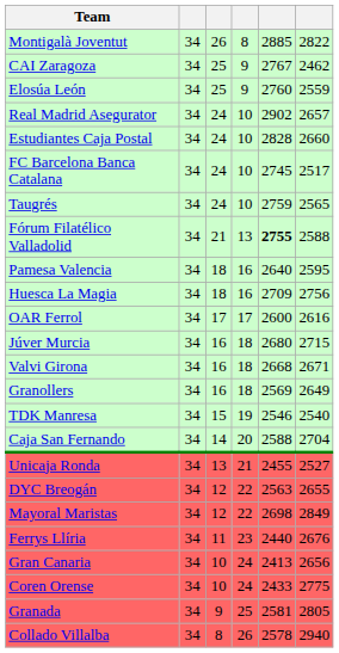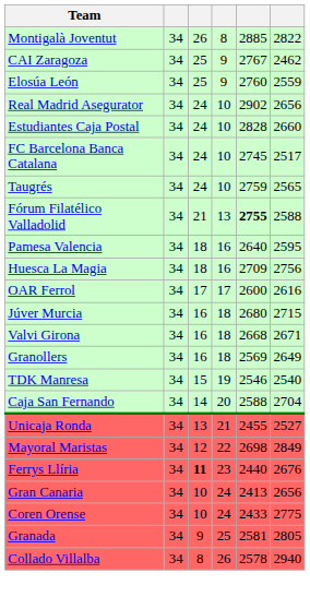 <table class="wikitable" style="text-align:center;">
 <tr>
 <th width=175>Team</th>
 <th width=20></th>
 <th width=20></th>
 <th width=20></th>
 <th width=20></th>
 <th width=20></th>
 </tr>
 <tr bgcolor= #ccffcc>
 <td align=left><a href='#'>Montigalà Joventut</a></td>
 <td>34</td>
 <td>26</td>
 <td>8</td>
 <td>2885</td>
 <td>2822</td>
 </tr>
 <tr bgcolor=#ccffcc>
 <td align=left><a href='#'>CAI Zaragoza</a></td>
 <td>34</td>
 <td>25</td>
 <td>9</td>
 <td>2767</td>
 <td>2462</td>
 </tr>
 <tr bgcolor=#ccffcc>
 <td align=left><a href='#'>Elosúa León</a></td>
 <td>34</td>
 <td>25</td>
 <td>9</td>
 <td>2760</td>
 <td>2559</td>
 </tr>
 <tr bgcolor=#ccffcc>
 <td align=left><a href='#'>Real Madrid Asegurator</a></td>
 <td>34</td>
 <td>24</td>
 <td>10</td>
 <td>2902</td>
-<td>2657</td>
+<td>2656</td>
 </tr>
 <tr bgcolor=#ccffcc>
 <td align=left><a href='#'>Estudiantes Caja Postal</a></td>
 <td>34</td>
 <td>24</td>
 <td>10</td>
 <td>2828</td>
 <td>2660</td>
 </tr>
 <tr bgcolor=#ccffcc>
 <td align=left><a href='#'>FC Barcelona Banca Catalana</a></td>
 <td>34</td>
 <td>24</td>
 <td>10</td>
 <td>2745</td>
 <td>2517</td>
 </tr>
 <tr bgcolor=#ccffcc>
 <td align=left><a href='#'>Taugrés</a></td>
 <td>34</td>
 <td>24</td>
 <td>10</td>
 <td>2759</td>
 <td>2565</td>
 </tr>
 <tr bgcolor=#ccffcc>
 <td align=left><a href='#'>Fórum Filatélico Valladolid</a></td>
 <td>34</td>
 <td>21</td>
 <td>13</td>
 <td><strong>2755</strong></td>
 <td>2588</td>
 </tr>
 <tr bgcolor=#ccffcc>
 <td align=left><a href='#'>Pamesa Valencia</a></td>
 <td>34</td>
 <td>18</td>
 <td>16</td>
 <td>2640</td>
 <td>2595</td>
 </tr>
 <tr bgcolor=#ccffcc>
 <td align=left><a href='#'>Huesca La Magia</a></td>
 <td>34</td>
 <td>18</td>
 <td>16</td>
 <td>2709</td>
 <td>2756</td>
 </tr>
 <tr bgcolor=#ccffcc>
 <td align=left><a href='#'>OAR Ferrol</a></td>
 <td>34</td>
 <td>17</td>
 <td>17</td>
 <td>2600</td>
 <td>2616</td>
 </tr>
 <tr bgcolor=#ccffcc>
 <td align=left><a href='#'>Júver Murcia</a></td>
 <td>34</td>
 <td>16</td>
 <td>18</td>
 <td>2680</td>
 <td>2715</td>
 </tr>
 <tr bgcolor= #ccffcc>
 <td align=left><a href='#'>Valvi Girona</a></td>
 <td>34</td>
 <td>16</td>
 <td>18</td>
 <td>2668</td>
 <td>2671</td>
 </tr>
 <tr bgcolor=#ccffcc>
 <td align=left><a href='#'>Granollers</a></td>
 <td>34</td>
 <td>16</td>
 <td>18</td>
 <td>2569</td>
 <td>2649</td>
 </tr>
 <tr bgcolor=#ccffcc>
 <td align=left><a href='#'>TDK Manresa</a></td>
 <td>34</td>
 <td>15</td>
 <td>19</td>
 <td>2546</td>
 <td>2540</td>
 </tr>
 <tr bgcolor=#ccffcc style="border-bottom:3px solid green;">
 <td align=left><a href='#'>Caja San Fernando</a></td>
 <td>34</td>
 <td>14</td>
 <td>20</td>
 <td>2588</td>
 <td>2704</td>
 </tr>
 <tr bgcolor=#ff6666>
 <td align=left><a href='#'>Unicaja Ronda</a></td>
 <td>34</td>
 <td>13</td>
 <td>21</td>
 <td>2455</td>
 <td>2527</td>
 </tr>
 <tr bgcolor=#ff6666>
-<td align=left><a href='#'>DYC Breogán</a></td>
-<td>34</td>
-<td>12</td>
-<td>22</td>
-<td>2563</td>
-<td>2655</td>
-</tr>
-<tr bgcolor=#ff6666>
 <td align=left><a href='#'>Mayoral Maristas</a></td>
 <td>34</td>
 <td>12</td>
 <td>22</td>
 <td>2698</td>
 <td>2849</td>
 </tr>
 <tr bgcolor=#ff6666>
 <td align=left><a href='#'>Ferrys Llíria</a></td>
 <td>34</td>
-<td>11</td>
+<td><strong>11</strong></td>
 <td>23</td>
 <td>2440</td>
 <td>2676</td>
 </tr>
 <tr bgcolor=#ff6666>
 <td align=left><a href='#'>Gran Canaria</a></td>
 <td>34</td>
 <td>10</td>
 <td>24</td>
 <td>2413</td>
 <td>2656</td>
 </tr>
 <tr bgcolor=#ff6666>
 <td align=left><a href='#'>Coren Orense</a></td>
 <td>34</td>
 <td>10</td>
 <td>24</td>
 <td>2433</td>
 <td>2775</td>
 </tr>
 <tr bgcolor=#ff6666>
 <td align=left><a href='#'>Granada</a></td>
 <td>34</td>
 <td>9</td>
 <td>25</td>
 <td>2581</td>
 <td>2805</td>
 </tr>
 <tr bgcolor=#ff6666>
 <td align=left><a href='#'>Collado Villalba</a></td>
 <td>34</td>
 <td>8</td>
 <td>26</td>
 <td>2578</td>
 <td>2940</td>
 </tr>
 </table>
